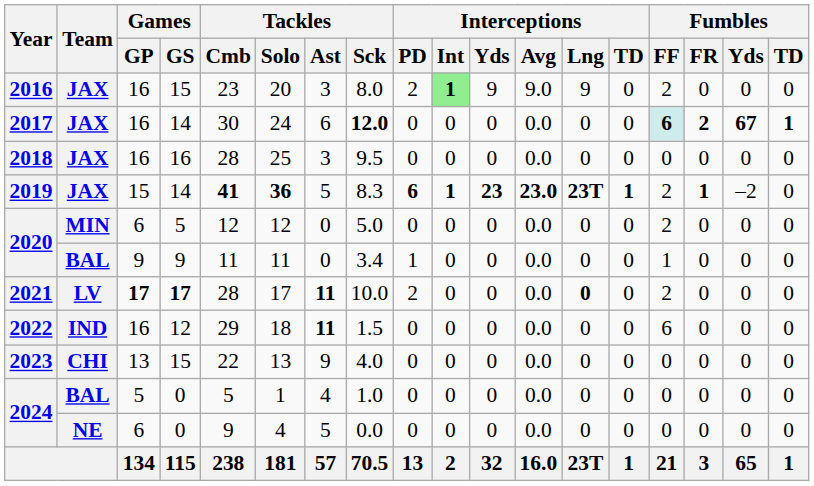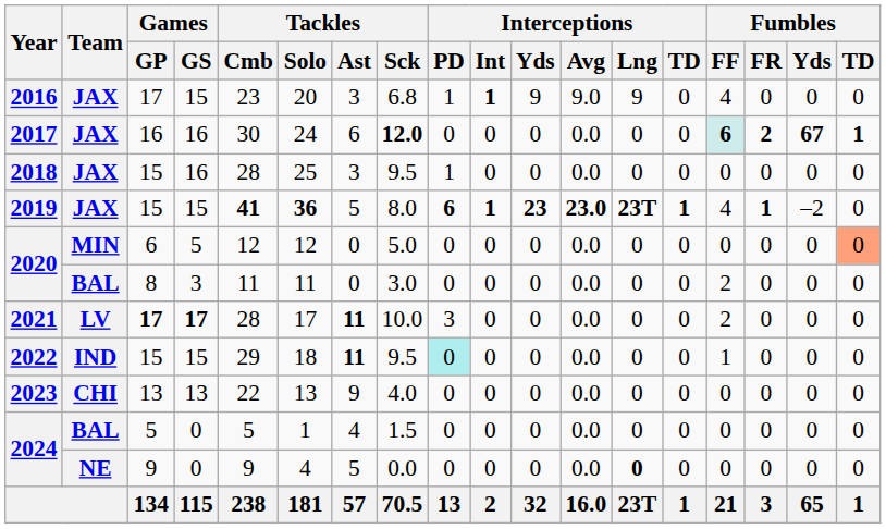 <table class=wikitable style="text-align:center;">
 <tr>
 <th rowspan="2">Year</th>
 <th rowspan="2">Team</th>
 <th colspan="2">Games</th>
 <th colspan="4">Tackles</th>
 <th colspan="6">Interceptions</th>
 <th colspan="4">Fumbles</th>
 </tr>
 <tr>
 <th>GP</th>
 <th>GS</th>
 <th>Cmb</th>
 <th>Solo</th>
 <th>Ast</th>
 <th>Sck</th>
 <th>PD</th>
 <th>Int</th>
 <th>Yds</th>
 <th>Avg</th>
 <th>Lng</th>
 <th>TD</th>
 <th>FF</th>
 <th>FR</th>
 <th>Yds</th>
 <th>TD</th>
 </tr>
 <tr>
 <th><a href='#'>2016</a></th>
 <th><a href='#'>JAX</a></th>
-<td>16</td>
+<td>17</td>
 <td>15</td>
 <td>23</td>
 <td>20</td>
 <td>3</td>
-<td>8.0</td>
-<td>2</td>
-<td style="background: lightgreen;"><strong>1</strong></td>
+<td>6.8</td>
+<td>1</td>
+<td><strong>1</strong></td>
 <td>9</td>
 <td>9.0</td>
 <td>9</td>
 <td>0</td>
-<td>2</td>
+<td>4</td>
 <td>0</td>
 <td>0</td>
 <td>0</td>
 </tr>
 <tr>
 <th><a href='#'>2017</a></th>
 <th><a href='#'>JAX</a></th>
 <td>16</td>
-<td>14</td>
+<td>16</td>
 <td>30</td>
 <td>24</td>
 <td>6</td>
 <td><strong>12.0</strong></td>
 <td>0</td>
 <td>0</td>
 <td>0</td>
 <td>0.0</td>
 <td>0</td>
 <td>0</td>
 <td style="background:#cfecec;"><strong>6</strong></td>
 <td><strong>2</strong></td>
 <td><strong>67</strong></td>
 <td><strong>1</strong></td>
 </tr>
 <tr>
 <th><a href='#'>2018</a></th>
 <th><a href='#'>JAX</a></th>
-<td>16</td>
+<td>15</td>
 <td>16</td>
 <td>28</td>
 <td>25</td>
 <td>3</td>
 <td>9.5</td>
-<td>0</td>
+<td>1</td>
 <td>0</td>
 <td>0</td>
 <td>0.0</td>
 <td>0</td>
 <td>0</td>
 <td>0</td>
 <td>0</td>
 <td>0</td>
 <td>0</td>
 </tr>
 <tr>
 <th><a href='#'>2019</a></th>
 <th><a href='#'>JAX</a></th>
 <td>15</td>
-<td>14</td>
+<td>15</td>
 <td><strong>41</strong></td>
 <td><strong>36</strong></td>
 <td>5</td>
-<td>8.3</td>
+<td>8.0</td>
 <td><strong>6</strong></td>
 <td><strong>1</strong></td>
 <td><strong>23</strong></td>
 <td><strong>23.0</strong></td>
 <td><strong>23T</strong></td>
 <td><strong>1</strong></td>
-<td>2</td>
+<td>4</td>
 <td><strong>1</strong></td>
 <td>–2</td>
 <td>0</td>
 </tr>
 <tr>
 <th rowspan="2"><a href='#'>2020</a></th>
 <th><a href='#'>MIN</a></th>
 <td>6</td>
 <td>5</td>
 <td>12</td>
 <td>12</td>
 <td>0</td>
 <td>5.0</td>
 <td>0</td>
 <td>0</td>
 <td>0</td>
 <td>0.0</td>
 <td>0</td>
 <td>0</td>
-<td>2</td>
 <td>0</td>
 <td>0</td>
 <td>0</td>
+<td style="background: lightsalmon;">0</td>
 </tr>
 <tr>
 <th><a href='#'>BAL</a></th>
-<td>9</td>
-<td>9</td>
+<td>8</td>
+<td>3</td>
 <td>11</td>
 <td>11</td>
 <td>0</td>
-<td>3.4</td>
-<td>1</td>
+<td>3.0</td>
+<td>0</td>
 <td>0</td>
 <td>0</td>
 <td>0.0</td>
 <td>0</td>
 <td>0</td>
-<td>1</td>
+<td>2</td>
 <td>0</td>
 <td>0</td>
 <td>0</td>
 </tr>
 <tr>
 <th><a href='#'>2021</a></th>
 <th><a href='#'>LV</a></th>
 <td><strong>17</strong></td>
 <td><strong>17</strong></td>
 <td>28</td>
 <td>17</td>
 <td><strong>11</strong></td>
 <td>10.0</td>
-<td>2</td>
+<td>3</td>
 <td>0</td>
 <td>0</td>
 <td>0.0</td>
-<td><strong>0</strong></td>
+<td>0</td>
 <td>0</td>
 <td>2</td>
 <td>0</td>
 <td>0</td>
 <td>0</td>
 </tr>
 <tr>
 <th><a href='#'>2022</a></th>
 <th><a href='#'>IND</a></th>
-<td>16</td>
-<td>12</td>
+<td>15</td>
+<td>15</td>
 <td>29</td>
 <td>18</td>
 <td><strong>11</strong></td>
-<td>1.5</td>
-<td>0</td>
+<td>9.5</td>
+<td style="background: paleturquoise;">0</td>
 <td>0</td>
 <td>0</td>
 <td>0.0</td>
 <td>0</td>
 <td>0</td>
-<td>6</td>
+<td>1</td>
 <td>0</td>
 <td>0</td>
 <td>0</td>
 </tr>
 <tr>
 <th><a href='#'>2023</a></th>
 <th><a href='#'>CHI</a></th>
 <td>13</td>
-<td>15</td>
+<td>13</td>
 <td>22</td>
 <td>13</td>
 <td>9</td>
 <td>4.0</td>
 <td>0</td>
 <td>0</td>
 <td>0</td>
 <td>0.0</td>
 <td>0</td>
 <td>0</td>
 <td>0</td>
 <td>0</td>
 <td>0</td>
 <td>0</td>
 </tr>
 <tr>
 <th rowspan="2"><a href='#'>2024</a></th>
 <th><a href='#'>BAL</a></th>
 <td>5</td>
 <td>0</td>
 <td>5</td>
 <td>1</td>
 <td>4</td>
-<td>1.0</td>
+<td>1.5</td>
 <td>0</td>
 <td>0</td>
 <td>0</td>
 <td>0.0</td>
 <td>0</td>
 <td>0</td>
 <td>0</td>
 <td>0</td>
 <td>0</td>
 <td>0</td>
 </tr>
 <tr>
 <th><a href='#'>NE</a></th>
-<td>6</td>
+<td>9</td>
 <td>0</td>
 <td>9</td>
 <td>4</td>
 <td>5</td>
 <td>0.0</td>
 <td>0</td>
 <td>0</td>
 <td>0</td>
 <td>0.0</td>
-<td>0</td>
+<td><strong>0</strong></td>
 <td>0</td>
 <td>0</td>
 <td>0</td>
 <td>0</td>
 <td>0</td>
 </tr>
 <tr>
 <th colspan="2"></th>
 <th>134</th>
 <th>115</th>
 <th>238</th>
 <th>181</th>
 <th>57</th>
 <th>70.5</th>
 <th>13</th>
 <th>2</th>
 <th>32</th>
 <th>16.0</th>
 <th>23T</th>
 <th>1</th>
 <th>21</th>
 <th>3</th>
 <th>65</th>
 <th>1</th>
 </tr>
 </table>
